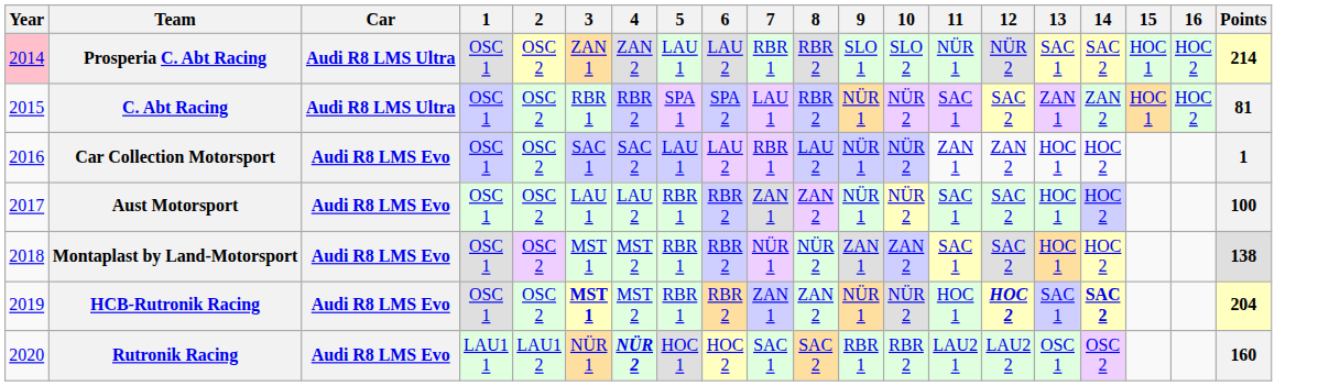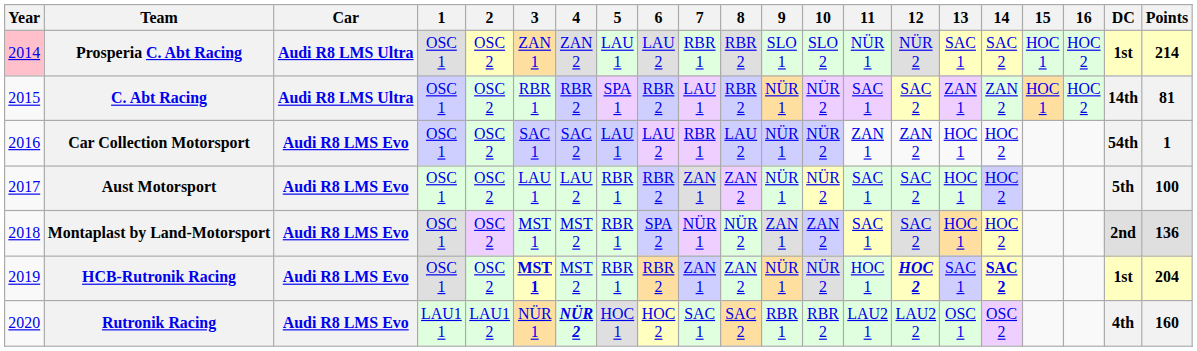 <table class="wikitable" style="text-align:center; font-size:85%">
 <tr>
 <th>Year</th>
 <th>Team</th>
 <th>Car</th>
 <th>1</th>
 <th>2</th>
 <th>3</th>
 <th>4</th>
 <th>5</th>
 <th>6</th>
 <th>7</th>
 <th>8</th>
 <th>9</th>
 <th>10</th>
 <th>11</th>
 <th>12</th>
 <th>13</th>
 <th>14</th>
 <th>15</th>
 <th>16</th>
+<th>DC</th>
 <th>Points</th>
 </tr>
 <tr>
 <td style="background: pink;"><a href='#'>2014</a></td>
 <th nowrap>Prosperia <a href='#'>C. Abt Racing</a></th>
 <th nowrap><a href='#'>Audi R8 LMS Ultra</a></th>
 <td bgcolor="#DFDFDF"><a href='#'>OSC<br>1</a><br></td>
 <td bgcolor="#FFFFBF"><a href='#'>OSC<br>2</a><br></td>
 <td bgcolor="#FFDF9F"><a href='#'>ZAN<br>1</a><br></td>
 <td bgcolor="#DFDFDF"><a href='#'>ZAN<br>2</a><br></td>
 <td bgcolor="#DFFFDF"><a href='#'>LAU<br>1</a><br></td>
 <td bgcolor="#DFDFDF"><a href='#'>LAU<br>2</a><br></td>
 <td bgcolor="#DFFFDF"><a href='#'>RBR<br>1</a><br></td>
 <td bgcolor="#DFDFDF"><a href='#'>RBR<br>2</a><br></td>
 <td bgcolor="#DFFFDF"><a href='#'>SLO<br>1</a><br></td>
 <td bgcolor="#DFFFDF"><a href='#'>SLO<br>2</a><br></td>
 <td bgcolor="#DFFFDF"><a href='#'>NÜR<br>1</a><br></td>
 <td bgcolor="#DFDFDF"><a href='#'>NÜR<br>2</a><br></td>
 <td bgcolor="#FFFFBF"><a href='#'>SAC<br>1</a><br></td>
 <td bgcolor="#FFFFBF"><a href='#'>SAC<br>2</a><br></td>
 <td bgcolor="#DFFFDF"><a href='#'>HOC<br>1</a><br></td>
 <td bgcolor="#DFFFDF"><a href='#'>HOC<br>2</a><br></td>
+<td bgcolor="#FFFFBF"><strong>1st</strong></td>
 <td bgcolor="#FFFFBF"><strong>214</strong></td>
 </tr>
 <tr>
 <td><a href='#'>2015</a></td>
 <th nowrap><a href='#'>C. Abt Racing</a></th>
 <th nowrap><a href='#'>Audi R8 LMS Ultra</a></th>
 <td bgcolor="#CFCFFF"><a href='#'>OSC<br>1</a><br></td>
 <td bgcolor="#DFFFDF"><a href='#'>OSC<br>2</a><br></td>
 <td bgcolor="#DFFFDF"><a href='#'>RBR<br>1</a><br></td>
 <td bgcolor="#CFCFFF"><a href='#'>RBR<br>2</a><br></td>
 <td bgcolor="#EFCFFF"><a href='#'>SPA<br>1</a><br></td>
-<td bgcolor="#CFCFFF"><a href='#'>SPA<br>2</a><br></td>
+<td bgcolor="#CFCFFF"><a href='#'>RBR<br>2</a><br></td>
 <td bgcolor="#EFCFFF"><a href='#'>LAU<br>1</a><br></td>
 <td bgcolor="#CFCFFF"><a href='#'>RBR<br>2</a><br></td>
 <td bgcolor="#FFDF9F"><a href='#'>NÜR<br>1</a><br></td>
 <td bgcolor="#EFCFFF"><a href='#'>NÜR<br>2</a><br></td>
 <td bgcolor="#EFCFFF"><a href='#'>SAC<br>1</a><br></td>
 <td bgcolor="#FFFFBF"><a href='#'>SAC<br>2</a><br></td>
 <td bgcolor="#EFCFFF"><a href='#'>ZAN<br>1</a><br></td>
 <td bgcolor="#DFFFDF"><a href='#'>ZAN<br>2</a><br></td>
 <td bgcolor="#FFDF9F"><a href='#'>HOC<br>1</a><br></td>
 <td bgcolor="#DFFFDF"><a href='#'>HOC<br>2</a><br></td>
+<th>14th</th>
 <th>81</th>
 </tr>
 <tr>
 <td><a href='#'>2016</a></td>
 <th nowrap>Car Collection Motorsport</th>
 <th nowrap><a href='#'>Audi R8 LMS Evo</a></th>
 <td bgcolor="#CFCFFF"><a href='#'>OSC<br>1</a><br></td>
 <td bgcolor="#DFFFDF"><a href='#'>OSC<br>2</a><br></td>
 <td bgcolor="#CFCFFF"><a href='#'>SAC<br>1</a><br></td>
 <td bgcolor="#CFCFFF"><a href='#'>SAC<br>2</a><br></td>
 <td bgcolor="#CFCFFF"><a href='#'>LAU<br>1</a><br></td>
 <td bgcolor="#EFCFFF"><a href='#'>LAU<br>2</a><br></td>
 <td bgcolor="#EFCFFF"><a href='#'>RBR<br>1</a><br></td>
 <td bgcolor="#CFCFFF"><a href='#'>LAU<br>2</a><br></td>
 <td bgcolor="#CFCFFF"><a href='#'>NÜR<br>1</a><br></td>
 <td bgcolor="#CFCFFF"><a href='#'>NÜR<br>2</a><br></td>
 <td><a href='#'>ZAN<br>1</a></td>
 <td><a href='#'>ZAN<br>2</a></td>
 <td><a href='#'>HOC<br>1</a></td>
 <td><a href='#'>HOC<br>2</a></td>
 <td></td>
 <td></td>
+<th>54th</th>
 <th>1</th>
 </tr>
 <tr>
 <td><a href='#'>2017</a></td>
 <th nowrap>Aust Motorsport</th>
 <th nowrap><a href='#'>Audi R8 LMS Evo</a></th>
 <td bgcolor="#DFFFDF"><a href='#'>OSC<br>1</a><br></td>
 <td bgcolor="#DFFFDF"><a href='#'>OSC<br>2</a><br></td>
 <td bgcolor="#DFFFDF"><a href='#'>LAU<br>1</a><br></td>
 <td bgcolor="#DFFFDF"><a href='#'>LAU<br>2</a><br></td>
 <td bgcolor="#DFFFDF"><a href='#'>RBR<br>1</a><br></td>
 <td bgcolor="#CFCFFF"><a href='#'>RBR<br>2</a><br></td>
 <td bgcolor="#DFDFDF"><a href='#'>ZAN<br>1</a><br></td>
 <td bgcolor="#EFCFFF"><a href='#'>ZAN<br>2</a><br></td>
 <td bgcolor="#DFFFDF"><a href='#'>NÜR<br>1</a><br></td>
 <td bgcolor="#FFFFBF"><a href='#'>NÜR<br>2</a><br></td>
 <td bgcolor="#DFFFDF"><a href='#'>SAC<br>1</a><br></td>
 <td bgcolor="#DFFFDF"><a href='#'>SAC<br>2</a><br></td>
 <td bgcolor="#DFFFDF"><a href='#'>HOC<br>1</a><br></td>
 <td bgcolor="#CFCFFF"><a href='#'>HOC<br>2</a><br></td>
 <td></td>
 <td></td>
+<th>5th</th>
 <th>100</th>
 </tr>
 <tr>
 <td><a href='#'>2018</a></td>
 <th nowrap>Montaplast by Land-Motorsport</th>
 <th nowrap><a href='#'>Audi R8 LMS Evo</a></th>
 <td bgcolor="#DFDFDF"><a href='#'>OSC<br>1</a><br></td>
 <td bgcolor="#EFCFFF"><a href='#'>OSC<br>2</a><br></td>
 <td bgcolor="#DFFFDF"><a href='#'>MST<br>1</a><br></td>
 <td bgcolor="#DFFFDF"><a href='#'>MST<br>2</a><br></td>
 <td bgcolor="#DFFFDF"><a href='#'>RBR<br>1</a><br></td>
-<td bgcolor="#CFCFFF"><a href='#'>RBR<br>2</a><br></td>
+<td bgcolor="#CFCFFF"><a href='#'>SPA<br>2</a><br></td>
 <td bgcolor="#EFCFFF"><a href='#'>NÜR<br>1</a><br></td>
 <td bgcolor="#DFFFDF"><a href='#'>NÜR<br>2</a><br></td>
 <td bgcolor="#DFDFDF"><a href='#'>ZAN<br>1</a><br></td>
 <td bgcolor="#CFCFFF"><a href='#'>ZAN<br>2</a><br></td>
 <td bgcolor="#FFFFBF"><a href='#'>SAC<br>1</a><br></td>
 <td bgcolor="#DFDFDF"><a href='#'>SAC<br>2</a><br></td>
 <td bgcolor="#FFDF9F"><a href='#'>HOC<br>1</a><br></td>
 <td bgcolor="#FFFFBF"><a href='#'>HOC<br>2</a><br></td>
 <td></td>
 <td></td>
-<td bgcolor="#DFDFDF"><strong>138</strong></td>
+<td bgcolor="#DFDFDF"><strong>2nd</strong></td>
+<td bgcolor="#DFDFDF"><strong>136</strong></td>
 </tr>
 <tr>
 <td><a href='#'>2019</a></td>
 <th nowrap><a href='#'>HCB-Rutronik Racing</a></th>
 <th nowrap><a href='#'>Audi R8 LMS Evo</a></th>
 <td bgcolor="#DFDFDF"><a href='#'>OSC<br>1</a><br></td>
 <td bgcolor="#DFFFDF"><a href='#'>OSC<br>2</a><br></td>
 <td bgcolor="#FFFFBF"><strong><a href='#'>MST<br>1</a></strong><br></td>
 <td bgcolor="#DFFFDF"><a href='#'>MST<br>2</a><br></td>
 <td bgcolor="#DFFFDF"><a href='#'>RBR<br>1</a><br></td>
 <td bgcolor="#FFDF9F"><a href='#'>RBR<br>2</a><br></td>
 <td bgcolor="#CFCFFF"><a href='#'>ZAN<br>1</a><br></td>
 <td bgcolor="#DFFFDF"><a href='#'>ZAN<br>2</a><br></td>
 <td bgcolor="#FFDF9F"><a href='#'>NÜR<br>1</a><br></td>
 <td bgcolor="#DFDFDF"><a href='#'>NÜR<br>2</a><br></td>
 <td bgcolor="#DFFFDF"><a href='#'>HOC<br>1</a><br></td>
 <td bgcolor="#FFFFBF"><strong><em><a href='#'>HOC<br>2</a></em></strong><br></td>
 <td bgcolor="#CFCFFF"><a href='#'>SAC<br>1</a><br></td>
 <td bgcolor="#FFFFBF"><strong><a href='#'>SAC<br>2</a></strong><br></td>
 <td></td>
 <td></td>
+<td bgcolor="#FFFFBF"><strong>1st</strong></td>
 <td bgcolor="#FFFFBF"><strong>204</strong></td>
 </tr>
 <tr>
 <td><a href='#'>2020</a></td>
 <th nowrap><a href='#'>Rutronik Racing</a></th>
 <th nowrap><a href='#'>Audi R8 LMS Evo</a></th>
 <td style="background:#DFFFDF;"><a href='#'>LAU1<br>1</a><br></td>
 <td style="background:#DFFFDF;"><a href='#'>LAU1<br>2</a><br></td>
 <td style="background:#FFDF9F;"><a href='#'>NÜR<br>1</a><br></td>
 <td style="background:#DFFFDF;"><strong><em><a href='#'>NÜR<br>2</a></em></strong><br></td>
 <td style="background:#DFDFDF;"><a href='#'>HOC<br>1</a><br></td>
 <td style="background:#FFFFBF;"><a href='#'>HOC<br>2</a><br></td>
 <td style="background:#DFFFDF;"><a href='#'>SAC<br>1</a><br></td>
 <td style="background:#FFDF9F;"><a href='#'>SAC<br>2</a><br></td>
 <td style="background:#DFFFDF;"><a href='#'>RBR<br>1</a><br></td>
 <td style="background:#DFFFDF;"><a href='#'>RBR<br>2</a><br></td>
 <td style="background:#DFFFDF;"><a href='#'>LAU2<br>1</a><br></td>
 <td style="background:#DFFFDF;"><a href='#'>LAU2<br>2</a><br></td>
 <td style="background:#DFFFDF;"><a href='#'>OSC<br>1</a><br></td>
 <td style="background:#EFCFFF;"><a href='#'>OSC<br>2</a><br></td>
 <td></td>
 <td></td>
+<th>4th</th>
 <th>160</th>
 </tr>
 </table>
